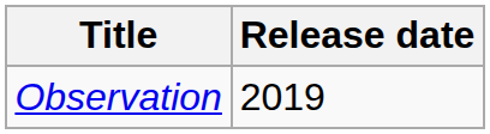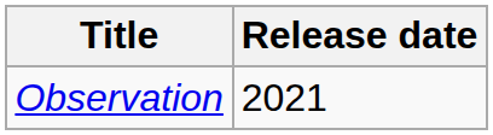 <table class="wikitable">
 <tr>
 <th>Title</th>
 <th>Release date</th>
 </tr>
 <tr>
 <td><em><a href='#'>Observation</a></em></td>
-<td>2019</td>
+<td>2021</td>
 </tr>
 </table>
